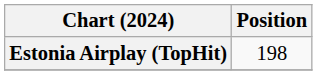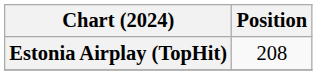 <table class="wikitable plainrowheaders" style="text-align:center">
 <tr>
 <th>Chart (2024)</th>
 <th>Position</th>
 </tr>
 <tr>
 <th scope="row">Estonia Airplay (TopHit)</th>
-<td>198</td>
+<td>208</td>
 </tr>
 <tr>
 </tr>
 </table>
